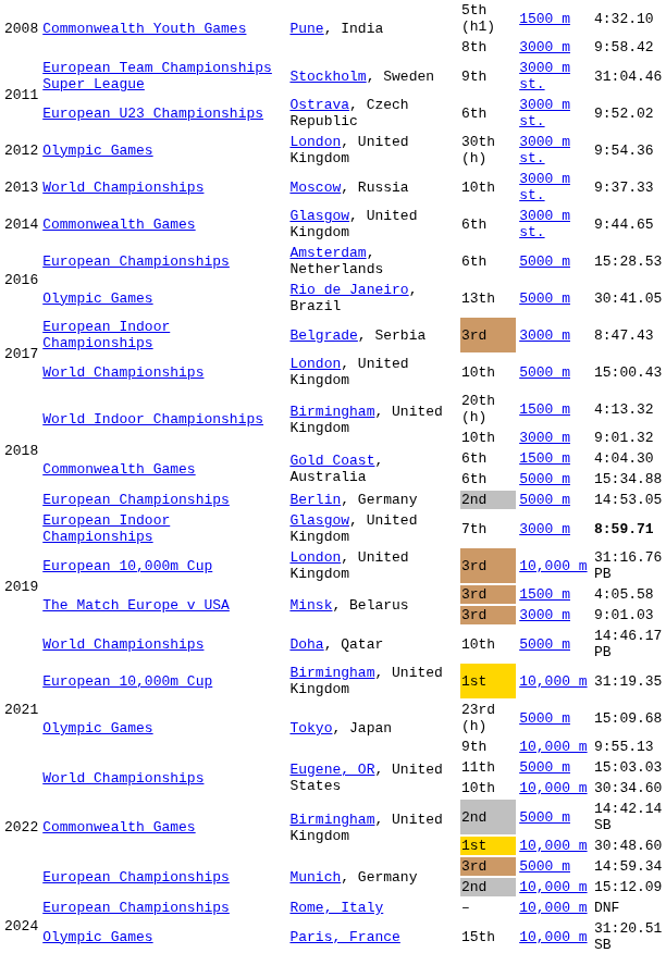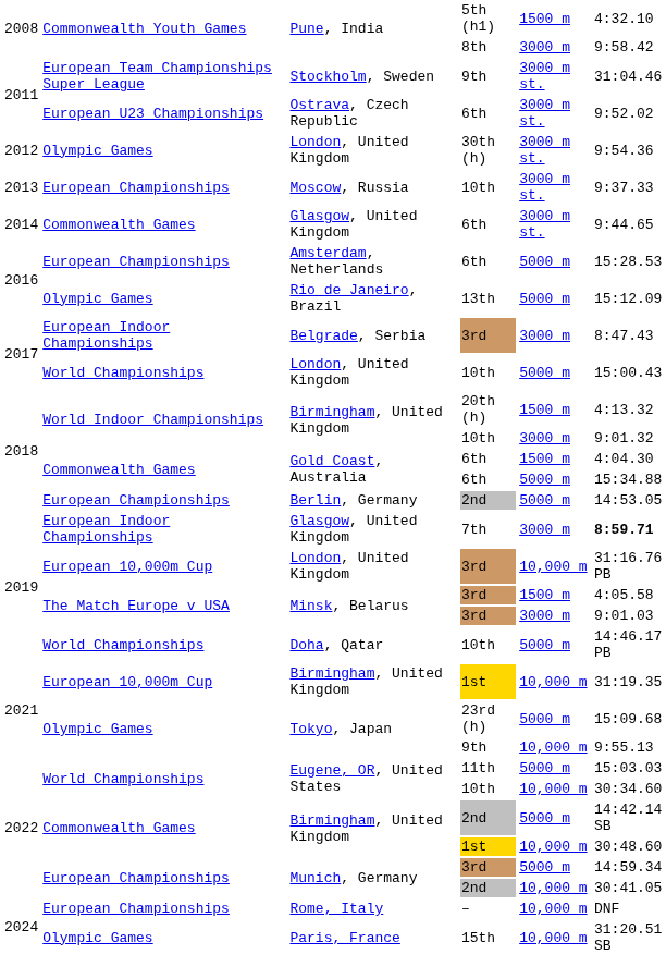 <table>
 <tr>
 <td rowspan=2>2008</td>
 <td rowspan=2><a href='#'>Commonwealth Youth Games</a></td>
 <td rowspan=2><a href='#'>Pune</a>, India</td>
 <td>5th (h1)</td>
 <td><a href='#'>1500 m</a></td>
 <td>4:32.10</td>
 </tr>
 <tr>
 <td>8th</td>
 <td><a href='#'>3000 m</a></td>
 <td>9:58.42</td>
 </tr>
 <tr>
 <td rowspan=2>2011</td>
 <td><a href='#'>European Team Championships Super League</a></td>
 <td><a href='#'>Stockholm</a>, Sweden</td>
 <td>9th</td>
 <td><a href='#'>3000 m st.</a></td>
 <td>31:04.46</td>
 </tr>
 <tr>
 <td><a href='#'>European U23 Championships</a></td>
 <td><a href='#'>Ostrava</a>, Czech Republic</td>
 <td>6th</td>
 <td><a href='#'>3000 m st.</a></td>
 <td>9:52.02</td>
 </tr>
 <tr>
 <td>2012</td>
 <td><a href='#'>Olympic Games</a></td>
 <td><a href='#'>London</a>, United Kingdom</td>
 <td>30th (h)</td>
 <td><a href='#'>3000 m st.</a></td>
 <td>9:54.36</td>
 </tr>
 <tr>
 <td>2013</td>
-<td><a href='#'>World Championships</a></td>
+<td><a href='#'>European Championships</a></td>
 <td><a href='#'>Moscow</a>, Russia</td>
 <td>10th</td>
 <td><a href='#'>3000 m st.</a></td>
 <td>9:37.33</td>
 </tr>
 <tr>
 <td>2014</td>
 <td><a href='#'>Commonwealth Games</a></td>
 <td><a href='#'>Glasgow</a>, United Kingdom</td>
 <td>6th</td>
 <td><a href='#'>3000 m st.</a></td>
 <td>9:44.65 </td>
 </tr>
 <tr>
 <td rowspan=2>2016</td>
 <td><a href='#'>European Championships</a></td>
 <td><a href='#'>Amsterdam</a>, Netherlands</td>
 <td>6th</td>
 <td><a href='#'>5000 m</a></td>
 <td>15:28.53</td>
 </tr>
 <tr>
 <td><a href='#'>Olympic Games</a></td>
 <td><a href='#'>Rio de Janeiro</a>, Brazil</td>
 <td>13th</td>
 <td><a href='#'>5000 m</a></td>
-<td>30:41.05</td>
+<td>15:12.09</td>
 </tr>
 <tr>
 <td rowspan=2>2017</td>
 <td><a href='#'>European Indoor Championships</a></td>
 <td><a href='#'>Belgrade</a>, Serbia</td>
 <td bgcolor=cc9966>3rd</td>
 <td><a href='#'>3000 m</a></td>
 <td>8:47.43</td>
 </tr>
 <tr>
 <td><a href='#'>World Championships</a></td>
 <td><a href='#'>London</a>, United Kingdom</td>
 <td>10th</td>
 <td><a href='#'>5000 m</a></td>
 <td>15:00.43</td>
 </tr>
 <tr>
 <td rowspan=5>2018</td>
 <td rowspan=2><a href='#'>World Indoor Championships</a></td>
 <td rowspan=2><a href='#'>Birmingham</a>, United Kingdom</td>
 <td>20th (h)</td>
 <td><a href='#'>1500 m</a></td>
 <td>4:13.32</td>
 </tr>
 <tr>
 <td>10th</td>
 <td><a href='#'>3000 m</a></td>
 <td>9:01.32</td>
 </tr>
 <tr>
 <td rowspan=2><a href='#'>Commonwealth Games</a></td>
 <td rowspan=2><a href='#'>Gold Coast</a>, Australia</td>
 <td>6th</td>
 <td><a href='#'>1500 m</a></td>
 <td>4:04.30</td>
 </tr>
 <tr>
 <td>6th</td>
 <td><a href='#'>5000 m</a></td>
 <td>15:34.88</td>
 </tr>
 <tr>
 <td><a href='#'>European Championships</a></td>
 <td><a href='#'>Berlin</a>, Germany</td>
 <td bgcolor=silver>2nd</td>
 <td><a href='#'>5000 m</a></td>
 <td>14:53.05</td>
 </tr>
 <tr>
 <td rowspan=5>2019</td>
 <td><a href='#'>European Indoor Championships</a></td>
 <td><a href='#'>Glasgow</a>, United Kingdom</td>
 <td>7th</td>
 <td><a href='#'>3000 m</a></td>
 <td><strong>8:59.71</strong></td>
 </tr>
 <tr>
 <td><a href='#'>European 10,000m Cup</a></td>
 <td><a href='#'>London</a>, United Kingdom</td>
 <td bgcolor=cc9966>3rd</td>
 <td><a href='#'>10,000 m</a></td>
 <td>31:16.76 PB</td>
 </tr>
 <tr>
 <td rowspan=2><a href='#'>The Match Europe v USA</a></td>
 <td rowspan=2><a href='#'>Minsk</a>, Belarus</td>
 <td bgcolor=cc9966>3rd</td>
 <td><a href='#'>1500 m</a></td>
 <td>4:05.58</td>
 </tr>
 <tr>
 <td bgcolor=cc9966>3rd</td>
 <td><a href='#'>3000 m</a></td>
 <td>9:01.03</td>
 </tr>
 <tr>
 <td><a href='#'>World Championships</a></td>
 <td><a href='#'>Doha</a>, Qatar</td>
 <td>10th</td>
 <td><a href='#'>5000 m</a></td>
 <td>14:46.17 PB</td>
 </tr>
 <tr>
 <td rowspan=3>2021</td>
 <td><a href='#'>European 10,000m Cup</a></td>
 <td><a href='#'>Birmingham</a>, United Kingdom</td>
 <td bgcolor=gold>1st</td>
 <td><a href='#'>10,000 m</a></td>
 <td>31:19.35</td>
 </tr>
 <tr>
 <td rowspan=2><a href='#'>Olympic Games</a></td>
 <td rowspan=2><a href='#'>Tokyo</a>, Japan</td>
 <td>23rd (h)</td>
 <td><a href='#'>5000 m</a></td>
 <td>15:09.68</td>
 </tr>
 <tr>
 <td>9th</td>
 <td><a href='#'>10,000 m</a></td>
 <td>9:55.13 </td>
 </tr>
 <tr>
 <td rowspan=6>2022</td>
 <td rowspan=2><a href='#'>World Championships</a></td>
 <td rowspan=2><a href='#'>Eugene, OR</a>, United States</td>
 <td>11th</td>
 <td><a href='#'>5000 m</a></td>
 <td>15:03.03</td>
 </tr>
 <tr>
 <td>10th</td>
 <td><a href='#'>10,000 m</a></td>
 <td>30:34.60</td>
 </tr>
 <tr>
 <td rowspan=2><a href='#'>Commonwealth Games</a></td>
 <td rowspan=2><a href='#'>Birmingham</a>, United Kingdom</td>
 <td bgcolor=silver>2nd</td>
 <td><a href='#'>5000 m</a></td>
 <td>14:42.14 SB</td>
 </tr>
 <tr>
 <td bgcolor=gold>1st</td>
 <td><a href='#'>10,000 m</a></td>
 <td>30:48.60 </td>
 </tr>
 <tr>
 <td rowspan=2><a href='#'>European Championships</a></td>
 <td rowspan=2><a href='#'>Munich</a>, Germany</td>
 <td bgcolor=cc9966>3rd</td>
 <td><a href='#'>5000 m</a></td>
 <td>14:59.34</td>
 </tr>
 <tr>
 <td bgcolor=silver>2nd</td>
 <td><a href='#'>10,000 m</a></td>
-<td>15:12.09</td>
+<td>30:41.05</td>
 </tr>
 <tr>
 <td rowspan=2>2024</td>
 <td><a href='#'>European Championships</a></td>
 <td><a href='#'>Rome, Italy</a></td>
 <td>–</td>
 <td><a href='#'>10,000 m</a></td>
 <td>DNF</td>
 </tr>
 <tr>
 <td><a href='#'>Olympic Games</a></td>
 <td><a href='#'>Paris, France</a></td>
 <td>15th</td>
 <td><a href='#'>10,000 m</a></td>
 <td>31:20.51 SB</td>
 </tr>
 </table>
